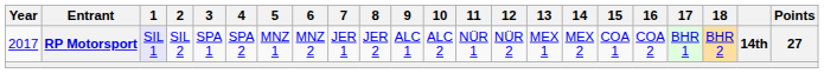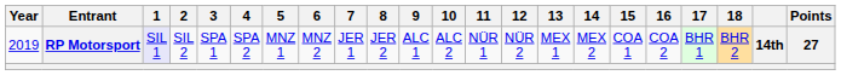 <table class="wikitable" style="text-align:center; font-size:85%">
 <tr>
 <th scope="col">Year</th>
 <th scope="col">Entrant</th>
 <th scope="col">1</th>
 <th scope="col">2</th>
 <th scope="col">3</th>
 <th scope="col">4</th>
 <th scope="col">5</th>
 <th scope="col">6</th>
 <th scope="col">7</th>
 <th scope="col">8</th>
 <th scope="col">9</th>
 <th scope="col">10</th>
 <th scope="col">11</th>
 <th scope="col">12</th>
 <th scope="col">13</th>
 <th scope="col">14</th>
 <th scope="col">15</th>
 <th scope="col">16</th>
 <th scope="col">17</th>
 <th scope="col">18</th>
 <th scope="col"></th>
 <th scope="col">Points</th>
 </tr>
 <tr>
-<td><a href='#'>2017</a></td>
+<td><a href='#'>2019</a></td>
 <th nowrap><a href='#'>RP Motorsport</a></th>
 <td style="background: lavender;"><a href='#'>SIL<br>1</a></td>
 <td><a href='#'>SIL<br>2</a></td>
 <td><a href='#'>SPA<br>1</a></td>
 <td><a href='#'>SPA<br>2</a></td>
 <td><a href='#'>MNZ<br>1</a></td>
 <td><a href='#'>MNZ<br>2</a></td>
 <td><a href='#'>JER<br>1</a></td>
 <td><a href='#'>JER<br>2</a></td>
 <td><a href='#'>ALC<br>1</a></td>
 <td><a href='#'>ALC<br>2</a></td>
 <td><a href='#'>NÜR<br>1</a></td>
 <td><a href='#'>NÜR<br>2</a></td>
 <td><a href='#'>MEX<br>1</a></td>
 <td><a href='#'>MEX<br>2</a></td>
 <td><a href='#'>COA<br>1</a></td>
 <td><a href='#'>COA<br>2</a></td>
 <td style="background:#DFFFDF;"><a href='#'>BHR<br>1</a><br></td>
 <td style="background:#FFDF9F;"><a href='#'>BHR<br>2</a><br></td>
 <th>14th</th>
 <th>27</th>
 </tr>
 <tr>
 <th colspan="22"></th>
 </tr>
 </table>
